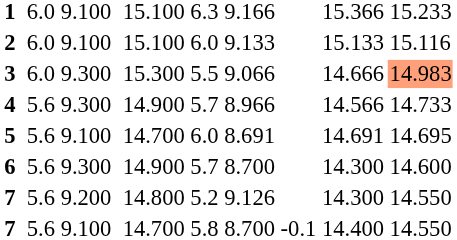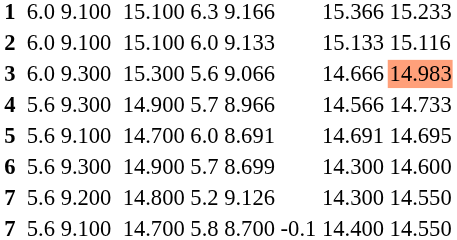 <table>
 <tr>
 <th scope=row style="text-align:center">1</th>
 <td align=left></td>
 <td>6.0</td>
 <td>9.100</td>
 <td></td>
 <td>15.100</td>
 <td>6.3</td>
 <td>9.166</td>
 <td></td>
 <td>15.366</td>
 <td>15.233</td>
 </tr>
 <tr>
 <th scope=row style="text-align:center">2</th>
 <td align=left></td>
 <td>6.0</td>
 <td>9.100</td>
 <td></td>
 <td>15.100</td>
 <td>6.0</td>
 <td>9.133</td>
 <td></td>
 <td>15.133</td>
 <td>15.116</td>
 </tr>
 <tr>
 <th scope=row style="text-align:center">3</th>
 <td align=left></td>
 <td>6.0</td>
 <td>9.300</td>
 <td></td>
 <td>15.300</td>
-<td>5.5</td>
+<td>5.6</td>
 <td>9.066</td>
 <td></td>
 <td>14.666</td>
 <td style="background: lightsalmon;">14.983</td>
 </tr>
 <tr>
 <th scope=row style="text-align:center">4</th>
 <td align=left></td>
 <td>5.6</td>
 <td>9.300</td>
 <td></td>
 <td>14.900</td>
 <td>5.7</td>
 <td>8.966</td>
 <td></td>
 <td>14.566</td>
 <td>14.733</td>
 </tr>
 <tr>
 <th scope=row style="text-align:center">5</th>
 <td align=left></td>
 <td>5.6</td>
 <td>9.100</td>
 <td></td>
 <td>14.700</td>
 <td>6.0</td>
 <td>8.691</td>
 <td></td>
 <td>14.691</td>
 <td>14.695</td>
 </tr>
 <tr>
 <th scope=row style="text-align:center">6</th>
 <td align=left></td>
 <td>5.6</td>
 <td>9.300</td>
 <td></td>
 <td>14.900</td>
 <td>5.7</td>
-<td>8.700</td>
+<td>8.699</td>
 <td></td>
 <td>14.300</td>
 <td>14.600</td>
 </tr>
 <tr>
 <th scope=row style="text-align:center">7</th>
 <td align=left></td>
 <td>5.6</td>
 <td>9.200</td>
 <td></td>
 <td>14.800</td>
 <td>5.2</td>
 <td>9.126</td>
 <td></td>
 <td>14.300</td>
 <td>14.550</td>
 </tr>
 <tr>
 <th scope=row style="text-align:center">7</th>
 <td align=left></td>
 <td>5.6</td>
 <td>9.100</td>
 <td></td>
 <td>14.700</td>
 <td>5.8</td>
 <td>8.700</td>
 <td>-0.1</td>
 <td>14.400</td>
 <td>14.550</td>
 </tr>
 <tr>
 </tr>
 </table>
